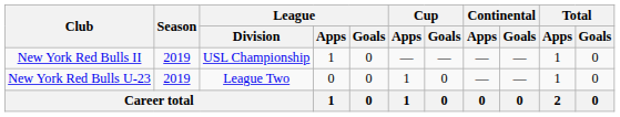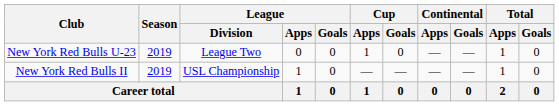 <table class="wikitable" style="text-align: center;">
 <tr>
 <th rowspan="2">Club</th>
 <th rowspan="2">Season</th>
 <th colspan="3">League</th>
 <th colspan="2">Cup</th>
 <th colspan="2">Continental</th>
 <th colspan="2">Total</th>
 </tr>
 <tr>
 <th>Division</th>
 <th>Apps</th>
 <th>Goals</th>
 <th>Apps</th>
 <th>Goals</th>
 <th>Apps</th>
 <th>Goals</th>
 <th>Apps</th>
 <th>Goals</th>
 </tr>
 <tr>
+<td rowspan="1"><a href='#'>New York Red Bulls U-23</a></td>
+<td><a href='#'>2019</a></td>
+<td><a href='#'>League Two</a></td>
+<td>0</td>
+<td>0</td>
+<td>1</td>
+<td>0</td>
+<td>—</td>
+<td>—</td>
+<td>1</td>
+<td>0</td>
+</tr>
+<tr>
 <td rowspan="1"><a href='#'>New York Red Bulls II</a></td>
 <td><a href='#'>2019</a></td>
 <td><a href='#'>USL Championship</a></td>
 <td>1</td>
 <td>0</td>
 <td>—</td>
 <td>—</td>
-<td>—</td>
-<td>—</td>
-<td>1</td>
-<td>0</td>
-</tr>
-<tr>
-<td rowspan="1"><a href='#'>New York Red Bulls U-23</a></td>
-<td><a href='#'>2019</a></td>
-<td><a href='#'>League Two</a></td>
-<td>0</td>
-<td>0</td>
-<td>1</td>
-<td>0</td>
 <td>—</td>
 <td>—</td>
 <td>1</td>
 <td>0</td>
 </tr>
 <tr>
 <th colspan="3">Career total</th>
 <th>1</th>
 <th>0</th>
 <th>1</th>
 <th>0</th>
 <th>0</th>
 <th>0</th>
 <th>2</th>
 <th>0</th>
 </tr>
 </table>
